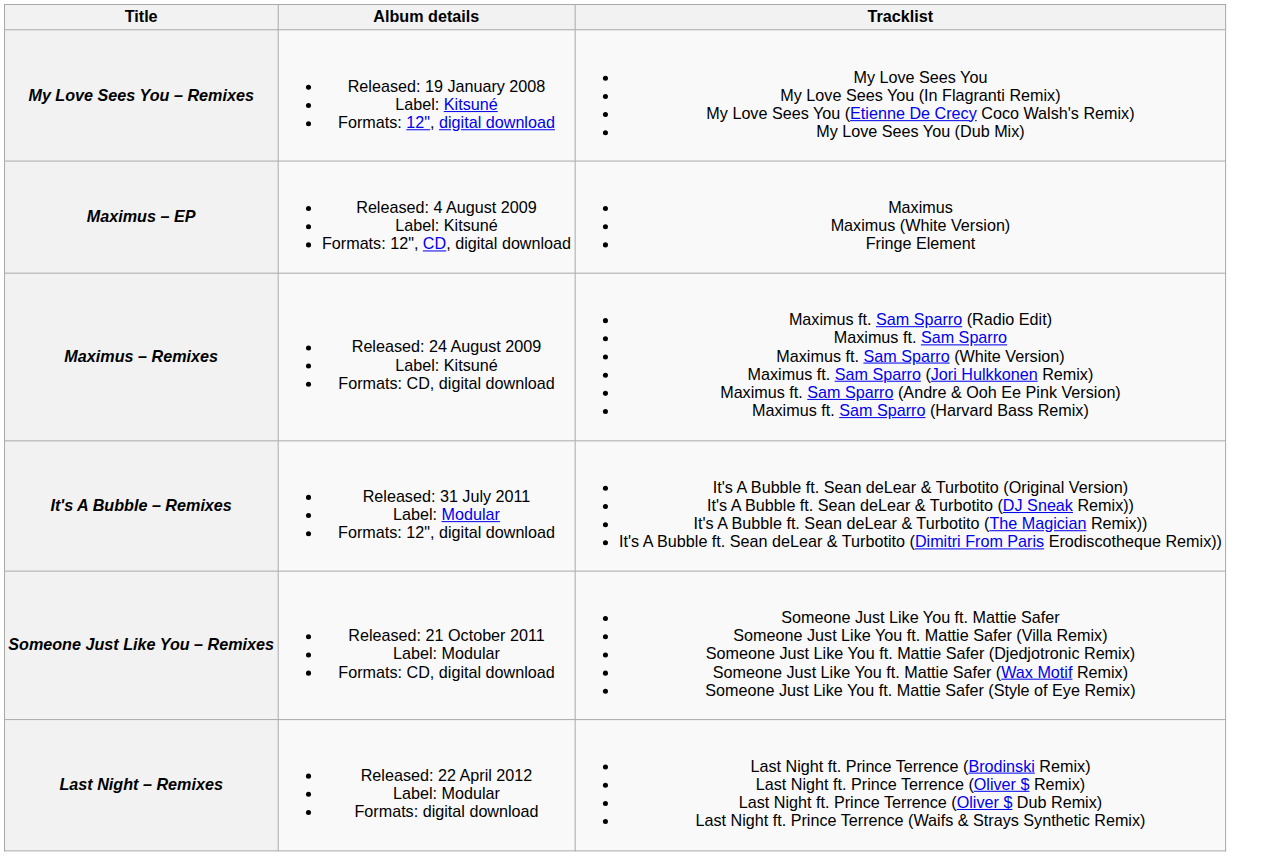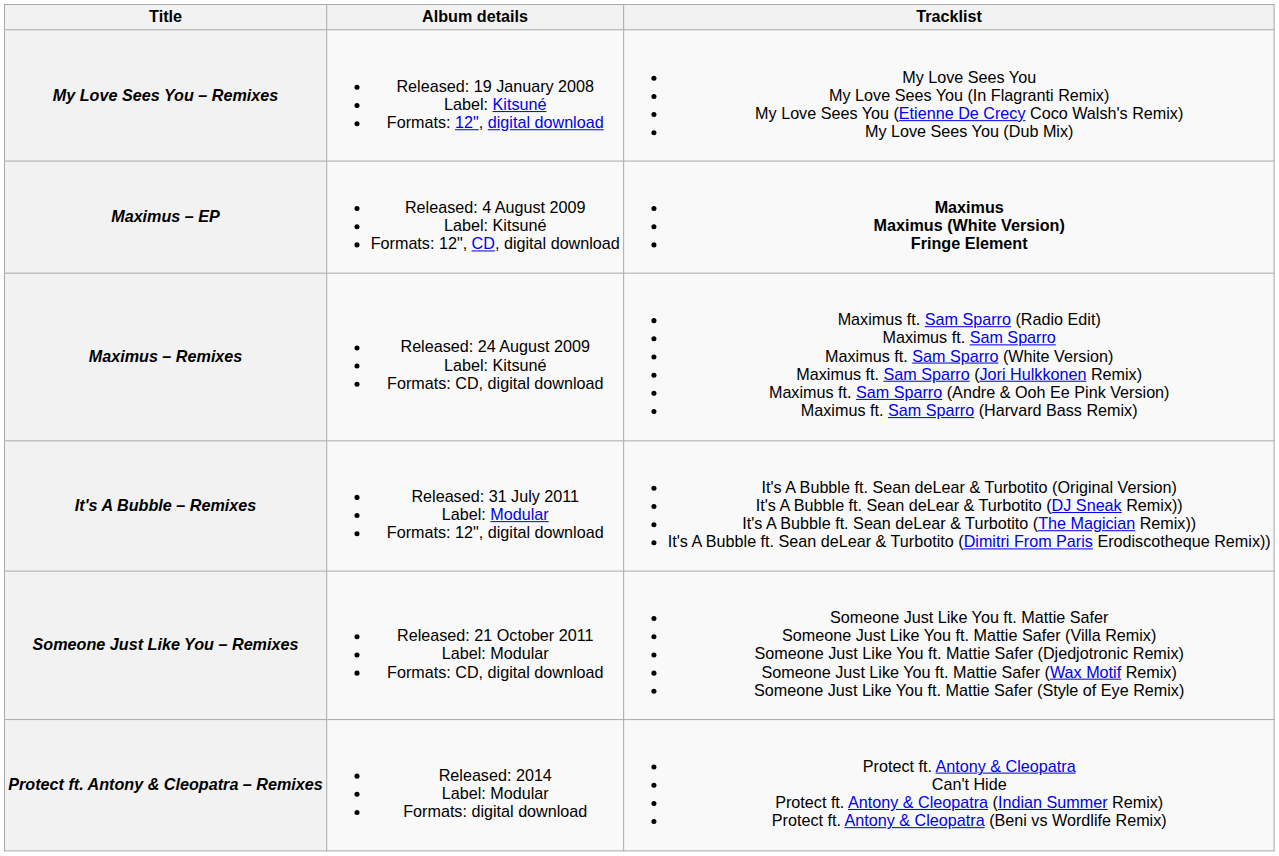 <table class="wikitable plainrowheaders" style="text-align:center;">
 <tr>
 <th scope="col">Title</th>
 <th scope="col">Album details</th>
 <th scope="col">Tracklist</th>
 </tr>
 <tr>
 <th scope="row"><strong><em>My Love Sees You – Remixes</em></strong></th>
 <td><br><ul><li>Released: 19 January 2008</li><li>Label: <a href='#'>Kitsuné</a></li><li>Formats: <a href='#'>12"</a>, <a href='#'>digital download</a></li></ul></td>
 <td><br><ul><li>My Love Sees You</li><li>My Love Sees You (In Flagranti Remix)</li><li>My Love Sees You (<a href='#'>Etienne De Crecy</a> Coco Walsh's Remix)</li><li>My Love Sees You (Dub Mix)</li></ul></td>
 </tr>
 <tr>
 <th scope="row"><strong><em>Maximus – EP</em></strong></th>
 <td><br><ul><li>Released: 4 August 2009</li><li>Label: Kitsuné</li><li>Formats: 12", <a href='#'>CD</a>, digital download</li></ul></td>
-<td><br><ul><li>Maximus</li><li>Maximus (White Version)</li><li>Fringe Element</li></ul></td>
+<td><strong><br><ul><li>Maximus</li><li>Maximus (White Version)</li><li>Fringe Element</li></ul></strong></td>
 </tr>
 <tr>
 <th scope="row"><strong><em>Maximus – Remixes</em></strong></th>
 <td><br><ul><li>Released: 24 August 2009</li><li>Label: Kitsuné</li><li>Formats: CD, digital download</li></ul></td>
 <td><br><ul><li>Maximus ft. <a href='#'>Sam Sparro</a> (Radio Edit)</li><li>Maximus ft. <a href='#'>Sam Sparro</a></li><li>Maximus ft. <a href='#'>Sam Sparro</a> (White Version)</li><li>Maximus ft. <a href='#'>Sam Sparro</a> (<a href='#'>Jori Hulkkonen</a> Remix)</li><li>Maximus ft. <a href='#'>Sam Sparro</a> (Andre & Ooh Ee Pink Version)</li><li>Maximus ft. <a href='#'>Sam Sparro</a> (Harvard Bass Remix)</li></ul></td>
 </tr>
 <tr>
 <th scope="row"><strong><em>It's A Bubble – Remixes</em></strong></th>
 <td><br><ul><li>Released: 31 July 2011</li><li>Label: <a href='#'>Modular</a></li><li>Formats: 12", digital download</li></ul></td>
 <td><br><ul><li>It's A Bubble ft. Sean deLear & Turbotito (Original Version)</li><li>It's A Bubble ft. Sean deLear & Turbotito (<a href='#'>DJ Sneak</a> Remix))</li><li>It's A Bubble ft. Sean deLear & Turbotito (<a href='#'>The Magician</a> Remix))</li><li>It's A Bubble ft. Sean deLear & Turbotito (<a href='#'>Dimitri From Paris</a> Erodiscotheque Remix))</li></ul></td>
 </tr>
 <tr>
 <th scope="row"><strong><em>Someone Just Like You – Remixes</em></strong></th>
 <td><br><ul><li>Released: 21 October 2011</li><li>Label: Modular</li><li>Formats: CD, digital download</li></ul></td>
 <td><br><ul><li>Someone Just Like You ft. Mattie Safer</li><li>Someone Just Like You ft. Mattie Safer (Villa Remix)</li><li>Someone Just Like You ft. Mattie Safer (Djedjotronic Remix)</li><li>Someone Just Like You ft. Mattie Safer (<a href='#'>Wax Motif</a> Remix)</li><li>Someone Just Like You ft. Mattie Safer (Style of Eye Remix)</li></ul></td>
 </tr>
 <tr>
-<th scope="row"><strong><em>Last Night – Remixes</em></strong></th>
-<td><br><ul><li>Released: 22 April 2012</li><li>Label: Modular</li><li>Formats: digital download</li></ul></td>
-<td><br><ul><li>Last Night ft. Prince Terrence (<a href='#'>Brodinski</a> Remix)</li><li>Last Night ft. Prince Terrence (<a href='#'>Oliver $</a> Remix)</li><li>Last Night ft. Prince Terrence (<a href='#'>Oliver $</a> Dub Remix)</li><li>Last Night ft. Prince Terrence (Waifs & Strays Synthetic Remix)</li></ul></td>
+<th scope="row"><strong><em>Protect ft. Antony & Cleopatra – Remixes</em></strong></th>
+<td><br><ul><li>Released: 2014</li><li>Label: Modular</li><li>Formats: digital download</li></ul></td>
+<td><br><ul><li>Protect ft. <a href='#'>Antony & Cleopatra</a></li><li>Can't Hide</li><li>Protect ft. <a href='#'>Antony & Cleopatra</a> (<a href='#'>Indian Summer</a> Remix)</li><li>Protect ft. <a href='#'>Antony & Cleopatra</a> (Beni vs Wordlife Remix)</li></ul></td>
 </tr>
 </table>
